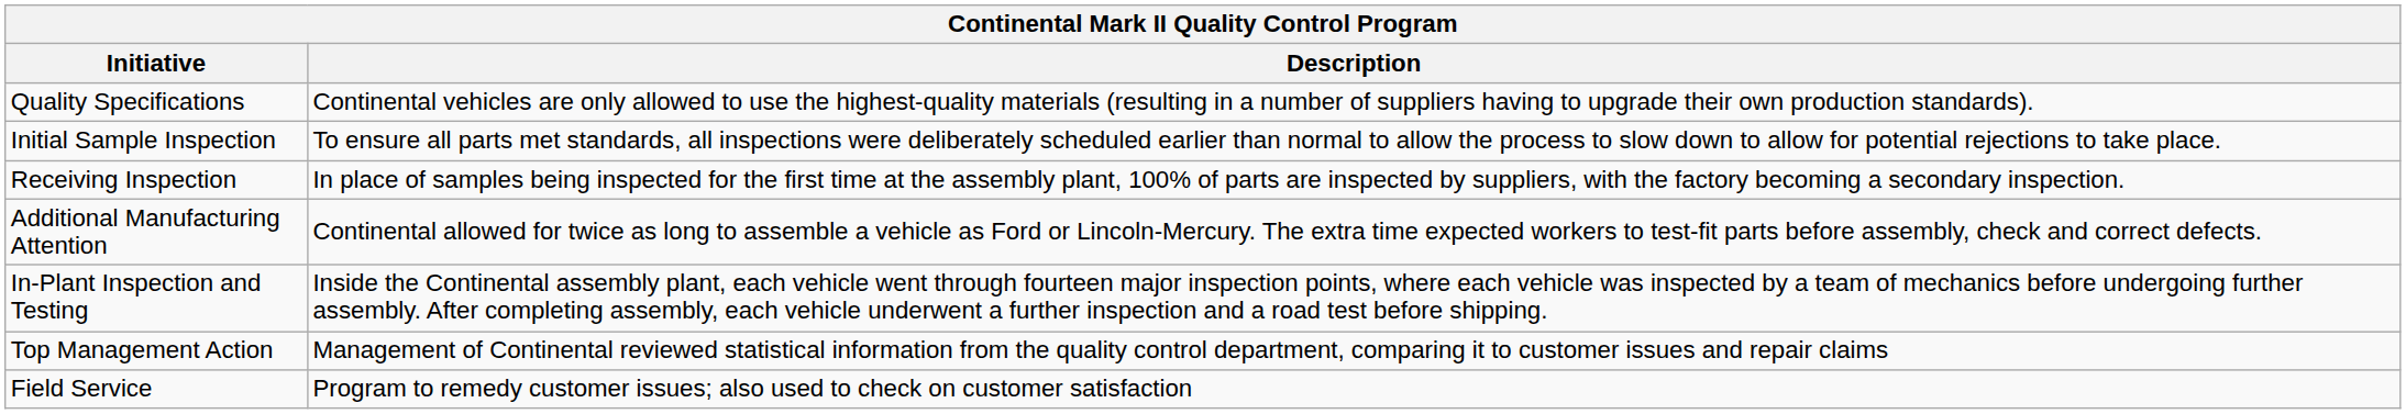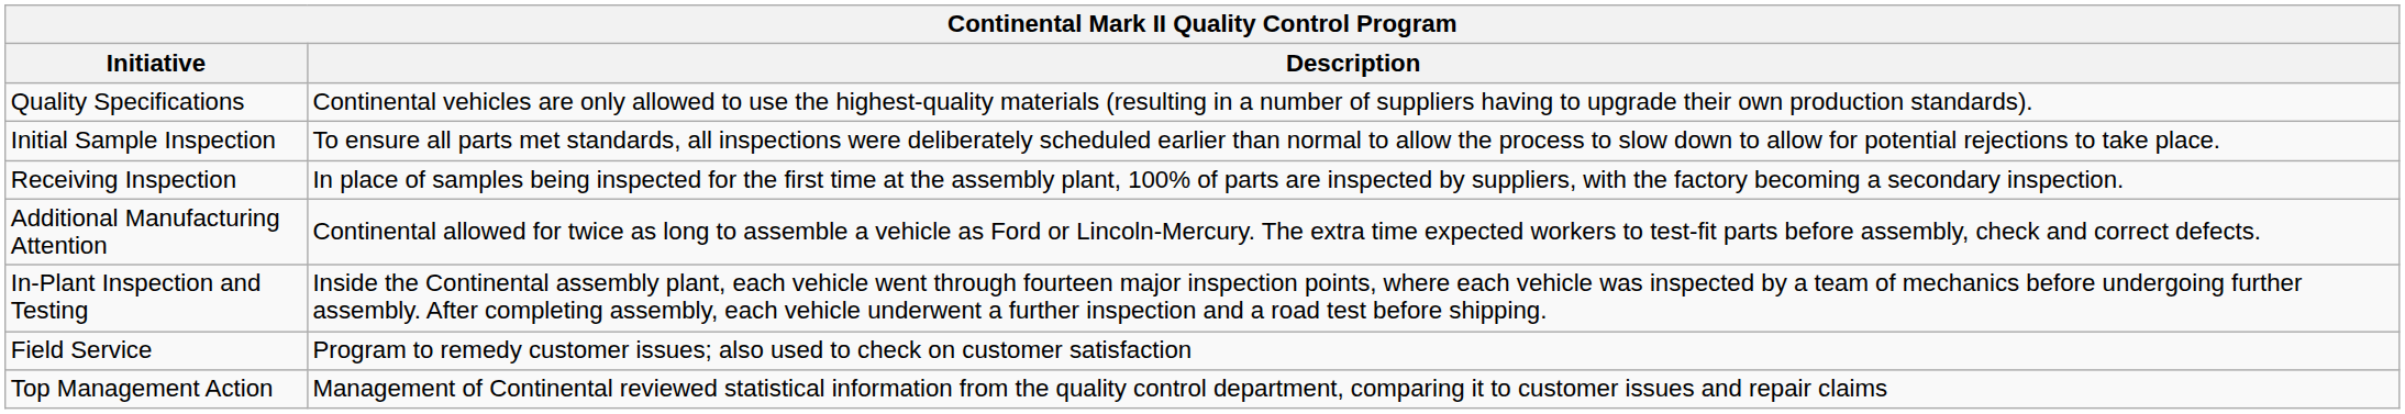 <table class="wikitable">
 <tr>
 <th colspan="2">Continental Mark II Quality Control Program</th>
 </tr>
 <tr>
 <th>Initiative</th>
 <th>Description</th>
 </tr>
 <tr>
 <td>Quality Specifications</td>
 <td>Continental vehicles are only allowed to use the highest-quality materials (resulting in a number of suppliers having to upgrade their own production standards).</td>
 </tr>
 <tr>
 <td>Initial Sample Inspection</td>
 <td>To ensure all parts met standards, all inspections were deliberately scheduled earlier than normal to allow the process to slow down to allow for potential rejections to take place.</td>
 </tr>
 <tr>
 <td>Receiving Inspection</td>
 <td>In place of samples being inspected for the first time at the assembly plant, 100% of parts are inspected by suppliers, with the factory becoming a secondary inspection.</td>
 </tr>
 <tr>
 <td>Additional Manufacturing Attention</td>
 <td>Continental allowed for twice as long to assemble a vehicle as Ford or Lincoln-Mercury. The extra time expected workers to test-fit parts before assembly, check and correct defects.</td>
 </tr>
 <tr>
 <td>In-Plant Inspection and Testing</td>
 <td>Inside the Continental assembly plant, each vehicle went through fourteen major inspection points, where each vehicle was inspected by a team of mechanics before undergoing further assembly. After completing assembly, each vehicle underwent a further inspection and a road test before shipping.</td>
 </tr>
 <tr>
+<td>Field Service</td>
+<td>Program to remedy customer issues; also used to check on customer satisfaction</td>
+</tr>
+<tr>
 <td>Top Management Action</td>
 <td>Management of Continental reviewed statistical information from the quality control department, comparing it to customer issues and repair claims</td>
 </tr>
-<tr>
-<td>Field Service</td>
-<td>Program to remedy customer issues; also used to check on customer satisfaction</td>
-</tr>
 </table>
